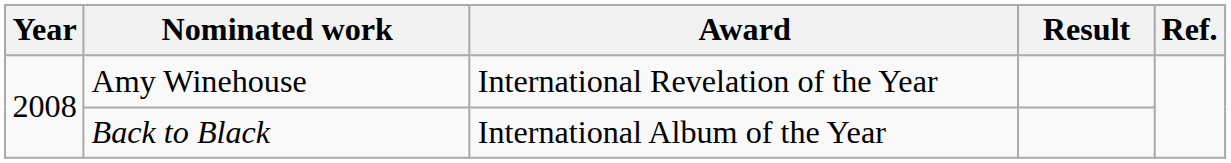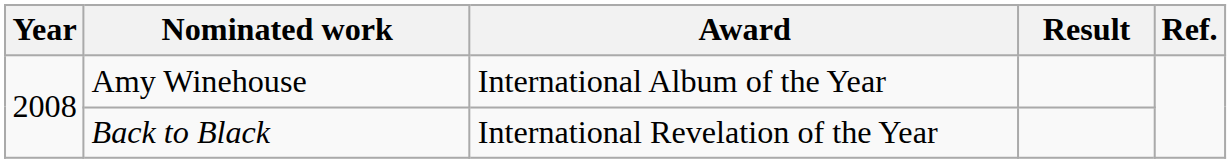 <table class="wikitable">
 <tr>
 <th>Year</th>
 <th width="220">Nominated work</th>
 <th width="325">Award</th>
 <th width="65">Result</th>
 <th>Ref.</th>
 </tr>
 <tr>
 <td align="center" rowspan=2>2008</td>
 <td>Amy Winehouse</td>
-<td>International Revelation of the Year</td>
+<td>International Album of the Year</td>
 <td></td>
 <td align="center" rowspan=2></td>
 </tr>
 <tr>
 <td><em>Back to Black</em></td>
-<td>International Album of the Year</td>
+<td>International Revelation of the Year</td>
 <td></td>
 </tr>
 </table>
